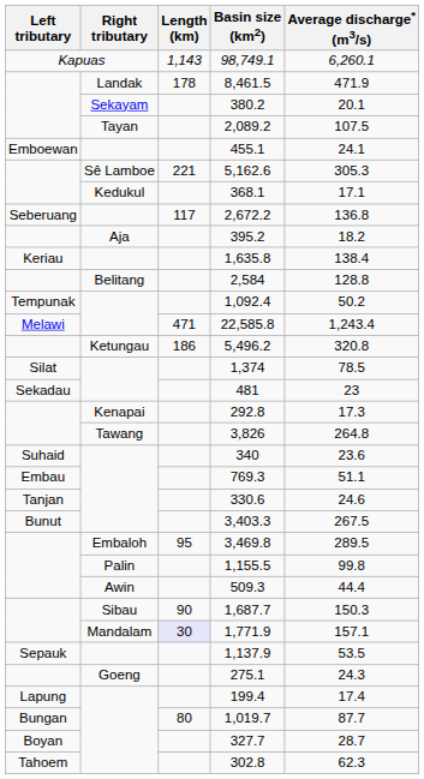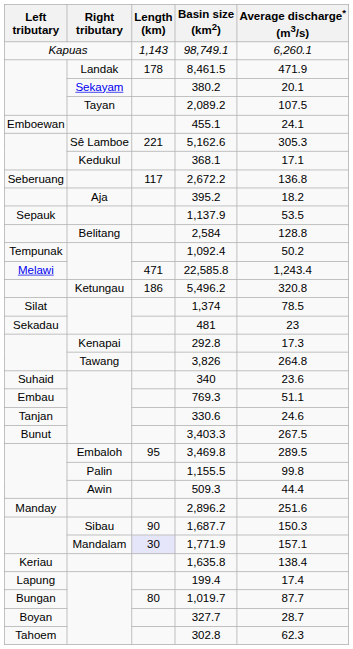 <table class="wikitable" style="text-align:center;">
 <tr>
 <th>Left<br>tributary</th>
 <th>Right<br>tributary</th>
 <th>Length<br>(km)</th>
 <th>Basin size<br>(km<sup>2</sup>)</th>
 <th>Average discharge<sup>*</sup><br>(m<sup>3</sup>/s)</th>
 </tr>
 <tr>
 <td colspan="2"><em>Kapuas</em></td>
 <td><em>1,143</em></td>
 <td><em>98,749.1</em></td>
 <td><em>6,260.1</em></td>
 </tr>
 <tr>
 <td rowspan="3"></td>
 <td>Landak</td>
 <td>178</td>
 <td>8,461.5</td>
 <td>471.9</td>
 </tr>
 <tr>
 <td><a href='#'>Sekayam</a></td>
 <td></td>
 <td>380.2</td>
 <td>20.1</td>
 </tr>
 <tr>
 <td>Tayan</td>
 <td></td>
 <td>2,089.2</td>
 <td>107.5</td>
 </tr>
 <tr>
 <td>Emboewan</td>
 <td></td>
 <td></td>
 <td>455.1</td>
 <td>24.1</td>
 </tr>
 <tr>
 <td rowspan="2"></td>
 <td>Sê Lamboe</td>
 <td>221</td>
 <td>5,162.6</td>
 <td>305.3</td>
 </tr>
 <tr>
 <td>Kedukul</td>
 <td></td>
 <td>368.1</td>
 <td>17.1</td>
 </tr>
 <tr>
 <td>Seberuang</td>
 <td></td>
 <td>117</td>
 <td>2,672.2</td>
 <td>136.8</td>
 </tr>
 <tr>
 <td></td>
 <td>Aja</td>
 <td></td>
 <td>395.2</td>
 <td>18.2</td>
 </tr>
 <tr>
-<td>Keriau</td>
+<td>Sepauk</td>
 <td></td>
 <td></td>
-<td>1,635.8</td>
-<td>138.4</td>
+<td>1,137.9</td>
+<td>53.5</td>
 </tr>
 <tr>
 <td></td>
 <td>Belitang</td>
 <td></td>
 <td>2,584</td>
 <td>128.8</td>
 </tr>
 <tr>
 <td>Tempunak</td>
 <td rowspan="2"></td>
 <td></td>
 <td>1,092.4</td>
 <td>50.2</td>
 </tr>
 <tr>
 <td><a href='#'>Melawi</a></td>
 <td>471</td>
 <td>22,585.8</td>
 <td>1,243.4</td>
 </tr>
 <tr>
 <td></td>
 <td>Ketungau</td>
 <td>186</td>
 <td>5,496.2</td>
 <td>320.8</td>
 </tr>
 <tr>
 <td>Silat</td>
 <td rowspan="2"></td>
 <td></td>
 <td>1,374</td>
 <td>78.5</td>
 </tr>
 <tr>
 <td>Sekadau</td>
 <td></td>
 <td>481</td>
 <td>23</td>
 </tr>
 <tr>
 <td rowspan="2"></td>
 <td>Kenapai</td>
 <td></td>
 <td>292.8</td>
 <td>17.3</td>
 </tr>
 <tr>
 <td>Tawang</td>
 <td></td>
 <td>3,826</td>
 <td>264.8</td>
 </tr>
 <tr>
 <td>Suhaid</td>
 <td rowspan="4"></td>
 <td></td>
 <td>340</td>
 <td>23.6</td>
 </tr>
 <tr>
 <td>Embau</td>
 <td></td>
 <td>769.3</td>
 <td>51.1</td>
 </tr>
 <tr>
 <td>Tanjan</td>
 <td></td>
 <td>330.6</td>
 <td>24.6</td>
 </tr>
 <tr>
 <td>Bunut</td>
 <td></td>
 <td>3,403.3</td>
 <td>267.5</td>
 </tr>
 <tr>
 <td rowspan="3"></td>
 <td>Embaloh</td>
 <td>95</td>
 <td>3,469.8</td>
 <td>289.5</td>
 </tr>
 <tr>
 <td>Palin</td>
 <td></td>
 <td>1,155.5</td>
 <td>99.8</td>
 </tr>
 <tr>
 <td>Awin</td>
 <td></td>
 <td>509.3</td>
 <td>44.4</td>
 </tr>
 <tr>
+<td>Manday</td>
+<td></td>
+<td></td>
+<td>2,896.2</td>
+<td>251.6</td>
+</tr>
+<tr>
 <td rowspan="2"></td>
 <td>Sibau</td>
 <td>90</td>
 <td>1,687.7</td>
 <td>150.3</td>
 </tr>
 <tr>
 <td>Mandalam</td>
 <td style="background: lavender;">30</td>
 <td>1,771.9</td>
 <td>157.1</td>
 </tr>
 <tr>
-<td>Sepauk</td>
+<td>Keriau</td>
 <td></td>
 <td></td>
-<td>1,137.9</td>
-<td>53.5</td>
-</tr>
-<tr>
-<td></td>
-<td>Goeng</td>
-<td></td>
-<td>275.1</td>
-<td>24.3</td>
+<td>1,635.8</td>
+<td>138.4</td>
 </tr>
 <tr>
 <td>Lapung</td>
 <td rowspan="4"></td>
 <td></td>
 <td>199.4</td>
 <td>17.4</td>
 </tr>
 <tr>
 <td>Bungan</td>
 <td>80</td>
 <td>1,019.7</td>
 <td>87.7</td>
 </tr>
 <tr>
 <td>Boyan</td>
 <td></td>
 <td>327.7</td>
 <td>28.7</td>
 </tr>
 <tr>
 <td>Tahoem</td>
 <td></td>
 <td>302.8</td>
 <td>62.3</td>
 </tr>
 </table>
